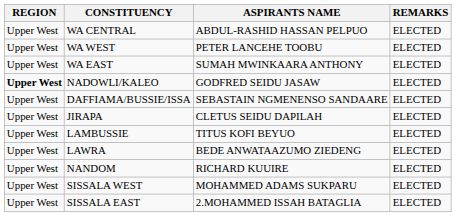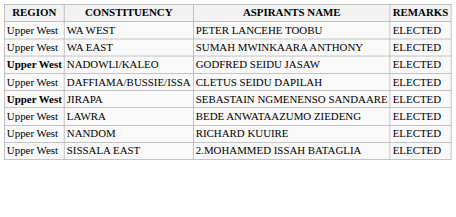 <table class="wikitable">
 <tr>
 <th>REGION</th>
 <th>CONSTITUENCY</th>
 <th>ASPIRANTS NAME</th>
 <th>REMARKS</th>
-</tr>
-<tr>
-<td>Upper West</td>
-<td>WA CENTRAL</td>
-<td>ABDUL-RASHID HASSAN PELPUO</td>
-<td>ELECTED</td>
 </tr>
 <tr>
 <td>Upper West</td>
 <td>WA WEST</td>
 <td>PETER LANCEHE TOOBU</td>
 <td>ELECTED</td>
 </tr>
 <tr>
 <td>Upper West</td>
 <td>WA EAST</td>
 <td>SUMAH MWINKAARA ANTHONY</td>
 <td>ELECTED</td>
 </tr>
 <tr>
 <td><strong>Upper West</strong></td>
 <td>NADOWLI/KALEO</td>
 <td>GODFRED SEIDU JASAW</td>
 <td>ELECTED</td>
 </tr>
 <tr>
 <td>Upper West</td>
 <td>DAFFIAMA/BUSSIE/ISSA</td>
-<td>SEBASTAIN NGMENENSO SANDAARE</td>
-<td>ELECTED</td>
-</tr>
-<tr>
-<td>Upper West</td>
-<td>JIRAPA</td>
 <td>CLETUS SEIDU DAPILAH</td>
 <td>ELECTED</td>
 </tr>
 <tr>
-<td>Upper West</td>
-<td>LAMBUSSIE</td>
-<td>TITUS KOFI BEYUO</td>
+<td><strong>Upper West</strong></td>
+<td>JIRAPA</td>
+<td>SEBASTAIN NGMENENSO SANDAARE</td>
 <td>ELECTED</td>
 </tr>
 <tr>
 <td>Upper West</td>
 <td>LAWRA</td>
 <td>BEDE ANWATAAZUMO ZIEDENG</td>
 <td>ELECTED</td>
 </tr>
 <tr>
 <td>Upper West</td>
 <td>NANDOM</td>
 <td>RICHARD KUUIRE</td>
 <td>ELECTED</td>
 </tr>
 <tr>
 <td>Upper West</td>
-<td>SISSALA WEST</td>
-<td>MOHAMMED ADAMS SUKPARU</td>
-<td>ELECTED</td>
-</tr>
-<tr>
-<td>Upper West</td>
 <td>SISSALA EAST</td>
 <td>2.MOHAMMED ISSAH BATAGLIA</td>
 <td>ELECTED</td>
 </tr>
 </table>
